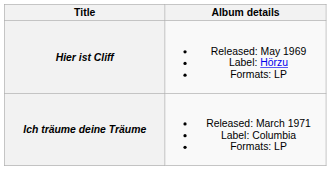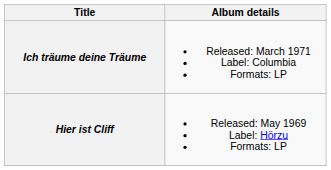 <table class="wikitable plainrowheaders" style="text-align:center;">
 <tr>
 <th scope="col" style="width:15em;">Title</th>
 <th scope="col" style="width:15em;">Album details</th>
 </tr>
 <tr>
+<th scope="row"><em>Ich träume deine Träume</em></th>
+<td><br><ul><li>Released: March 1971</li><li>Label: Columbia</li><li>Formats: LP</li></ul></td>
+</tr>
+<tr>
 <th scope="row"><em>Hier ist Cliff</em></th>
 <td><br><ul><li>Released: May 1969</li><li>Label: <a href='#'>Hörzu</a></li><li>Formats: LP</li></ul></td>
 </tr>
-<tr>
-<th scope="row"><em>Ich träume deine Träume</em></th>
-<td><br><ul><li>Released: March 1971</li><li>Label: Columbia</li><li>Formats: LP</li></ul></td>
-</tr>
 </table>
